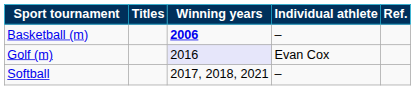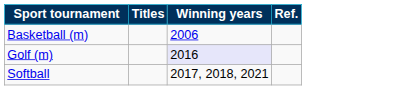 <table class="wikitable sortable"; style=" ">
 <tr>
 <th width= 150px style= "background:#00305B; color:white; border:1px solid #15A7CC">Sport tournament</th>
 <th width= px style= "background:#00305B; color:white; border:1px solid #15A7CC">Titles</th>
 <th width= px style= "background:#00305B; color:white; border:1px solid #15A7CC">Winning years</th>
-<th width= px style= "background:#00305B; color:white; border:1px solid #15A7CC">Individual athlete</th>
 <th width= px style= "background:#00305B; color:white; border:1px solid #15A7CC">Ref.</th>
 </tr>
 <tr>
 <td><a href='#'>Basketball (m)</a></td>
 <td></td>
-<td><strong><a href='#'>2006</a></strong></td>
-<td>–</td>
+<td><a href='#'>2006</a></td>
 <td></td>
 </tr>
 <tr>
 <td><a href='#'>Golf (m)</a></td>
 <td></td>
 <td style="background: lavender;">2016</td>
-<td>Evan Cox</td>
 <td></td>
 </tr>
 <tr>
 <td><a href='#'>Softball</a></td>
 <td></td>
 <td>2017, 2018, 2021</td>
-<td>–</td>
 <td></td>
 </tr>
 </table>
